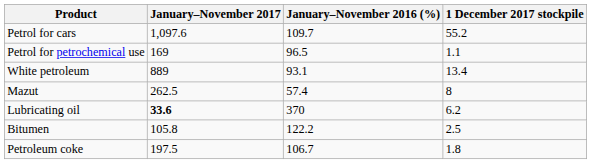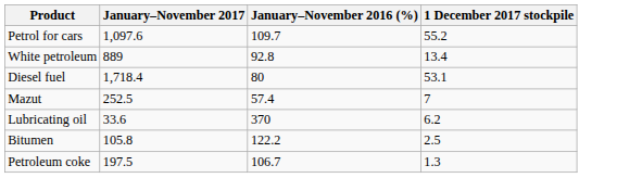 <table class="wikitable">
 <tr>
 <th>Product</th>
 <th>January–November 2017</th>
 <th>January–November 2016 (%)</th>
 <th>1 December 2017 stockpile</th>
 </tr>
 <tr>
 <td>Petrol for cars</td>
 <td>1,097.6</td>
 <td>109.7</td>
 <td>55.2</td>
 </tr>
 <tr>
-<td>Petrol for <a href='#'>petrochemical</a> use</td>
-<td>169</td>
-<td>96.5</td>
-<td>1.1</td>
-</tr>
-<tr>
 <td>White petroleum</td>
 <td>889</td>
-<td>93.1</td>
+<td>92.8</td>
 <td>13.4</td>
 </tr>
 <tr>
+<td>Diesel fuel</td>
+<td>1,718.4</td>
+<td>80</td>
+<td>53.1</td>
+</tr>
+<tr>
 <td>Mazut</td>
-<td>262.5</td>
+<td>252.5</td>
 <td>57.4</td>
-<td>8</td>
+<td>7</td>
 </tr>
 <tr>
 <td>Lubricating oil</td>
-<td><strong>33.6</strong></td>
+<td>33.6</td>
 <td>370</td>
 <td>6.2</td>
 </tr>
 <tr>
 <td>Bitumen</td>
 <td>105.8</td>
 <td>122.2</td>
 <td>2.5</td>
 </tr>
 <tr>
 <td>Petroleum coke</td>
 <td>197.5</td>
 <td>106.7</td>
-<td>1.8</td>
+<td>1.3</td>
 </tr>
 </table>
